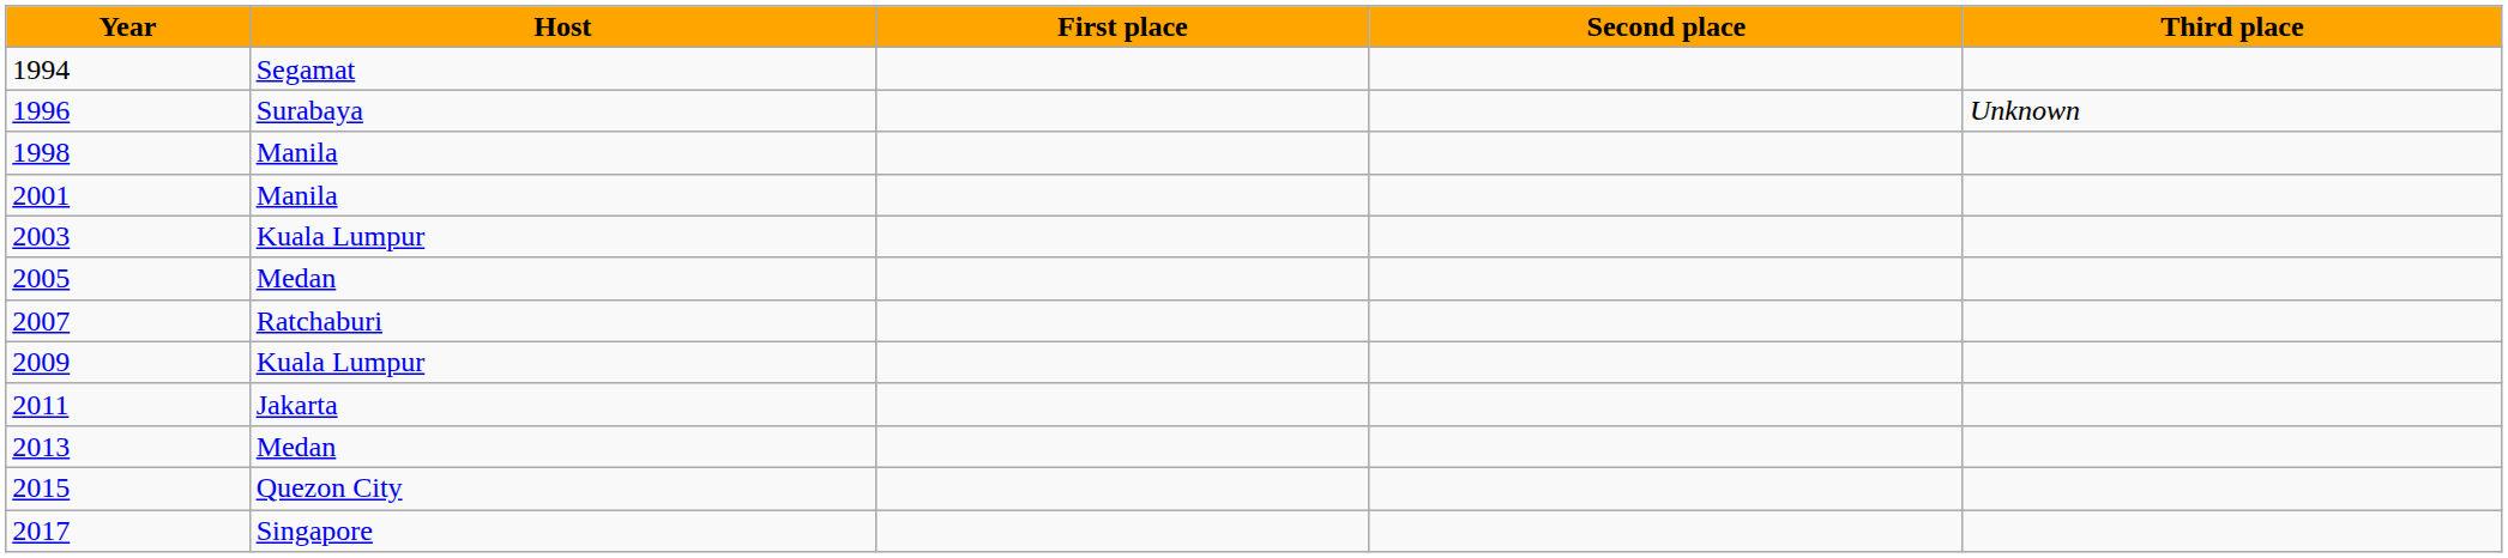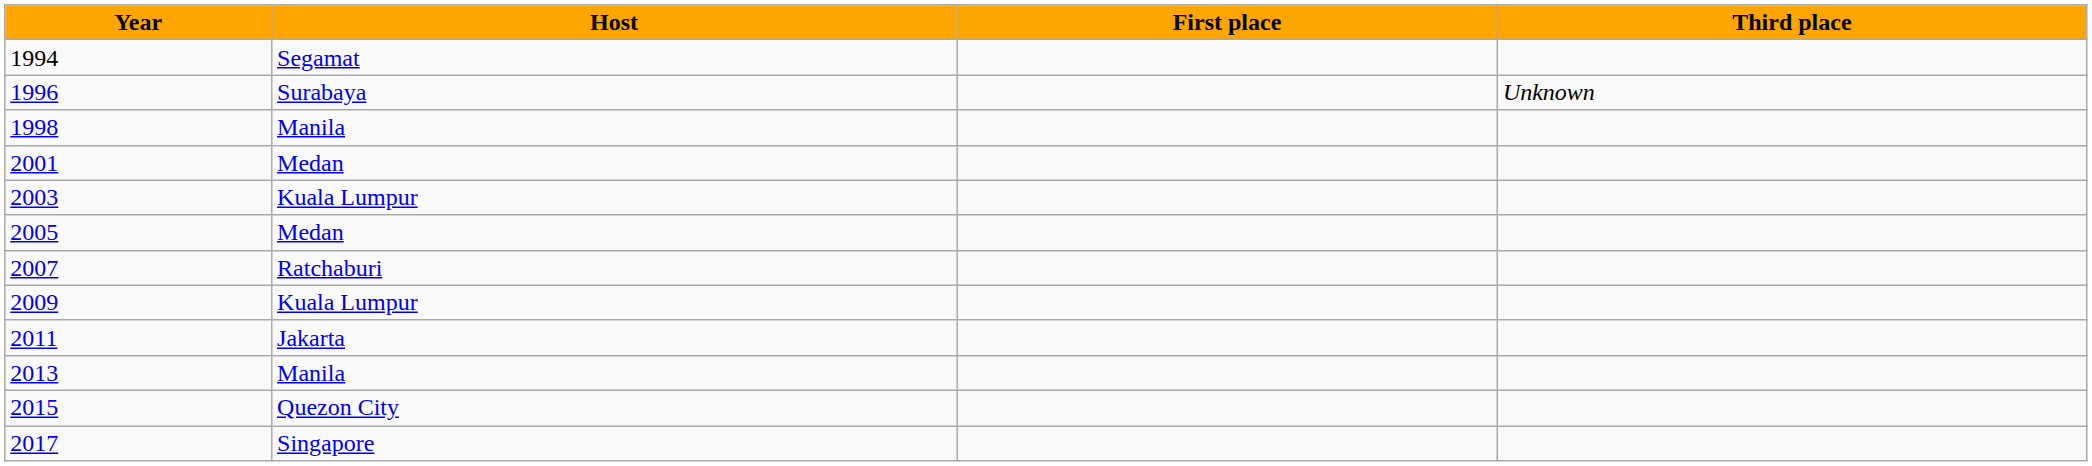 <table class="wikitable" style="text-align:left; line-height:16px; width:70%;">
 <tr>
 <th style="background:#ffa500;">Year</th>
 <th style="background:#ffa500;">Host</th>
 <th style="background:#ffa500;">First place</th>
-<th style="background:#ffa500;">Second place</th>
 <th style="background:#ffa500;">Third place</th>
 </tr>
 <tr>
 <td 1994 SEABA Championship>1994</td>
 <td> <a href='#'>Segamat</a></td>
 <td></td>
 <td></td>
-<td></td>
 </tr>
 <tr>
 <td><a href='#'>1996</a></td>
 <td> <a href='#'>Surabaya</a></td>
-<td></td>
 <td></td>
 <td><em>Unknown</em></td>
 </tr>
 <tr>
 <td><a href='#'>1998</a></td>
 <td> <a href='#'>Manila</a></td>
 <td></td>
 <td></td>
-<td></td>
 </tr>
 <tr>
 <td><a href='#'>2001</a></td>
-<td> <a href='#'>Manila</a></td>
-<td></td>
+<td> <a href='#'>Medan</a></td>
 <td></td>
 <td></td>
 </tr>
 <tr>
 <td><a href='#'>2003</a></td>
 <td> <a href='#'>Kuala Lumpur</a></td>
 <td></td>
 <td></td>
-<td></td>
 </tr>
 <tr>
 <td><a href='#'>2005</a></td>
 <td> <a href='#'>Medan</a></td>
-<td></td>
 <td></td>
 <td></td>
 </tr>
 <tr>
 <td><a href='#'>2007</a></td>
 <td> <a href='#'>Ratchaburi</a></td>
 <td></td>
 <td></td>
-<td></td>
 </tr>
 <tr>
 <td><a href='#'>2009</a></td>
 <td> <a href='#'>Kuala Lumpur</a></td>
-<td></td>
 <td></td>
 <td></td>
 </tr>
 <tr>
 <td><a href='#'>2011</a></td>
 <td> <a href='#'>Jakarta</a></td>
 <td></td>
 <td></td>
-<td></td>
 </tr>
 <tr>
 <td><a href='#'>2013</a></td>
-<td> <a href='#'>Medan</a></td>
-<td></td>
+<td> <a href='#'>Manila</a></td>
 <td></td>
 <td></td>
 </tr>
 <tr>
 <td><a href='#'>2015</a></td>
 <td> <a href='#'>Quezon City</a></td>
 <td></td>
 <td></td>
-<td></td>
 </tr>
 <tr>
 <td><a href='#'>2017</a></td>
 <td> <a href='#'>Singapore</a></td>
 <td></td>
 <td></td>
-<td></td>
 </tr>
 </table>
